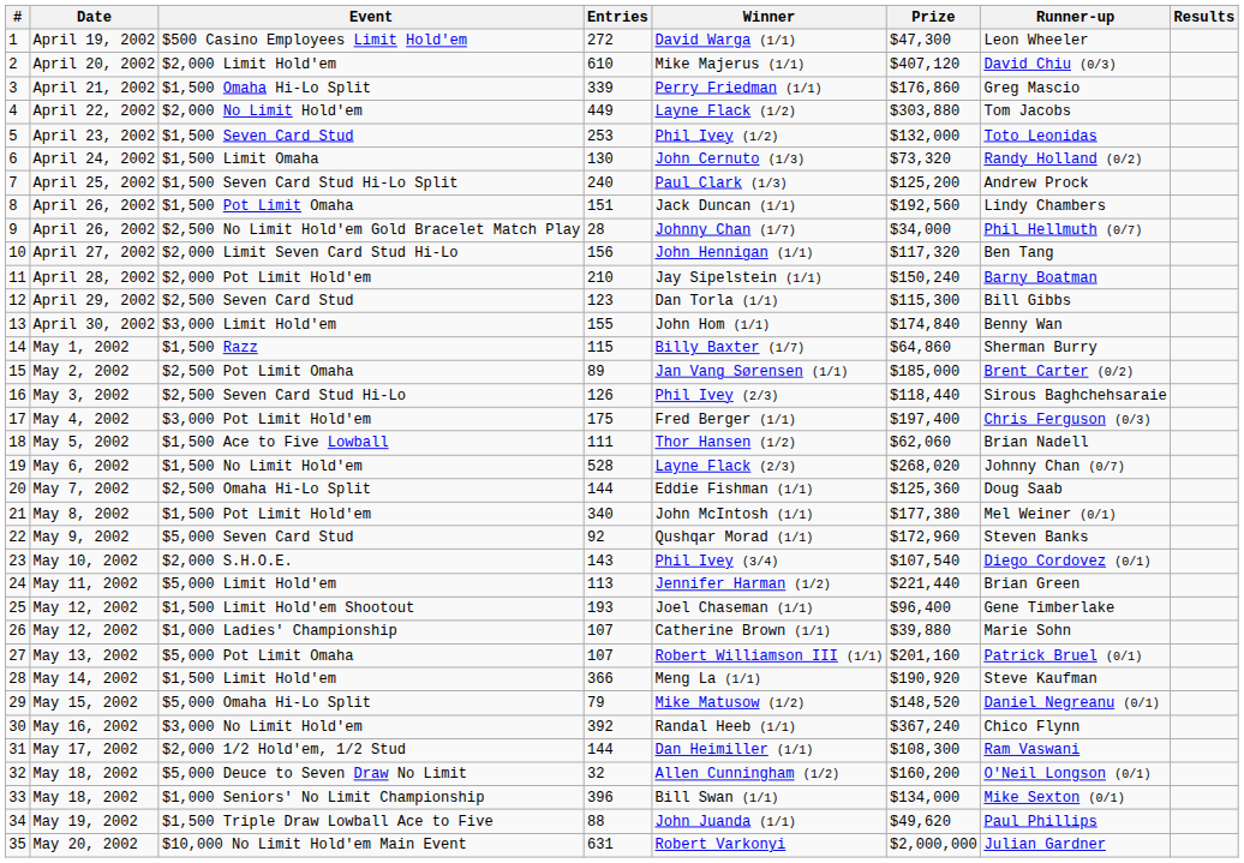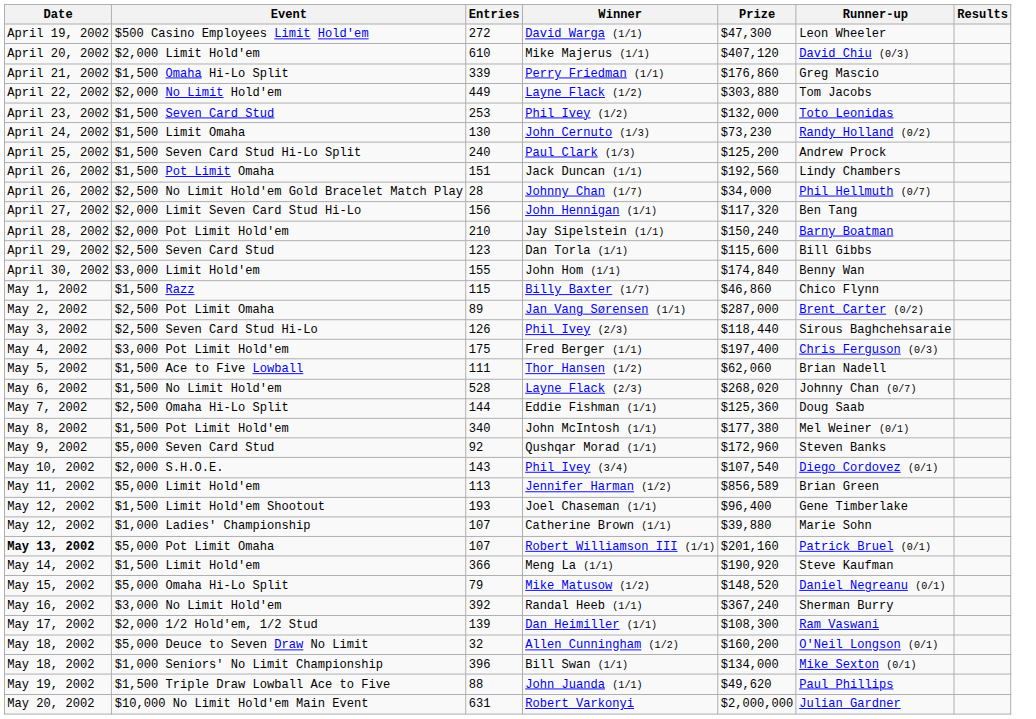 <table class="wikitable sortable">
 <tr>
-<th>#</th>
 <th>Date</th>
 <th bgcolor="#FFEBAD">Event</th>
 <th>Entries</th>
 <th bgcolor="#FFEBAD">Winner</th>
 <th bgcolor="#FFEBAD">Prize</th>
 <th bgcolor="#FFEBAD">Runner-up</th>
 <th>Results</th>
 </tr>
 <tr>
-<td>1</td>
 <td>April 19, 2002</td>
 <td>$500 Casino Employees <a href='#'>Limit</a> <a href='#'>Hold'em</a></td>
 <td>272</td>
 <td><a href='#'>David Warga</a> <small>(1/1)</small></td>
 <td>$47,300</td>
 <td>Leon Wheeler</td>
 <td></td>
 </tr>
 <tr>
-<td>2</td>
 <td>April 20, 2002</td>
 <td>$2,000 Limit Hold'em</td>
 <td>610</td>
 <td>Mike Majerus <small>(1/1)</small></td>
 <td>$407,120</td>
 <td><a href='#'>David Chiu</a> <small>(0/3)</small></td>
 <td></td>
 </tr>
 <tr>
-<td>3</td>
 <td>April 21, 2002</td>
 <td>$1,500 <a href='#'>Omaha</a> Hi-Lo Split</td>
 <td>339</td>
 <td><a href='#'>Perry Friedman</a> <small>(1/1)</small></td>
 <td>$176,860</td>
 <td>Greg Mascio</td>
 <td></td>
 </tr>
 <tr>
-<td>4</td>
 <td>April 22, 2002</td>
 <td>$2,000 <a href='#'>No Limit</a> Hold'em</td>
 <td>449</td>
 <td><a href='#'>Layne Flack</a> <small>(1/2)</small></td>
 <td>$303,880</td>
 <td>Tom Jacobs</td>
 <td></td>
 </tr>
 <tr>
-<td>5</td>
 <td>April 23, 2002</td>
 <td>$1,500 <a href='#'>Seven Card Stud</a></td>
 <td>253</td>
 <td><a href='#'>Phil Ivey</a> <small>(1/2)</small></td>
 <td>$132,000</td>
 <td><a href='#'>Toto Leonidas</a></td>
 <td></td>
 </tr>
 <tr>
-<td>6</td>
 <td>April 24, 2002</td>
 <td>$1,500 Limit Omaha</td>
 <td>130</td>
 <td><a href='#'>John Cernuto</a> <small>(1/3)</small></td>
-<td>$73,320</td>
+<td>$73,230</td>
 <td><a href='#'>Randy Holland</a> <small>(0/2)</small></td>
 <td></td>
 </tr>
 <tr>
-<td>7</td>
 <td>April 25, 2002</td>
 <td>$1,500 Seven Card Stud Hi-Lo Split</td>
 <td>240</td>
 <td><a href='#'>Paul Clark</a> <small>(1/3)</small></td>
 <td>$125,200</td>
 <td>Andrew Prock</td>
 <td></td>
 </tr>
 <tr>
-<td>8</td>
 <td>April 26, 2002</td>
 <td>$1,500 <a href='#'>Pot Limit</a> Omaha</td>
 <td>151</td>
 <td>Jack Duncan <small>(1/1)</small></td>
 <td>$192,560</td>
 <td>Lindy Chambers</td>
 <td></td>
 </tr>
 <tr>
-<td>9</td>
 <td>April 26, 2002</td>
 <td>$2,500 No Limit Hold'em Gold Bracelet Match Play</td>
 <td>28</td>
 <td><a href='#'>Johnny Chan</a> <small>(1/7)</small></td>
 <td>$34,000</td>
 <td><a href='#'>Phil Hellmuth</a> <small>(0/7)</small></td>
 <td></td>
 </tr>
 <tr>
-<td>10</td>
 <td>April 27, 2002</td>
 <td>$2,000 Limit Seven Card Stud Hi-Lo</td>
 <td>156</td>
 <td><a href='#'>John Hennigan</a> <small>(1/1)</small></td>
 <td>$117,320</td>
 <td>Ben Tang</td>
 <td></td>
 </tr>
 <tr>
-<td>11</td>
 <td>April 28, 2002</td>
 <td>$2,000 Pot Limit Hold'em</td>
 <td>210</td>
 <td>Jay Sipelstein <small>(1/1)</small></td>
 <td>$150,240</td>
 <td><a href='#'>Barny Boatman</a></td>
 <td></td>
 </tr>
 <tr>
-<td>12</td>
 <td>April 29, 2002</td>
 <td>$2,500 Seven Card Stud</td>
 <td>123</td>
 <td>Dan Torla <small>(1/1)</small></td>
-<td>$115,300</td>
+<td>$115,600</td>
 <td>Bill Gibbs</td>
 <td></td>
 </tr>
 <tr>
-<td>13</td>
 <td>April 30, 2002</td>
 <td>$3,000 Limit Hold'em</td>
 <td>155</td>
 <td>John Hom <small>(1/1)</small></td>
 <td>$174,840</td>
 <td>Benny Wan</td>
 <td></td>
 </tr>
 <tr>
-<td>14</td>
 <td>May 1, 2002</td>
 <td>$1,500 <a href='#'>Razz</a></td>
 <td>115</td>
 <td><a href='#'>Billy Baxter</a> <small>(1/7)</small></td>
-<td>$64,860</td>
-<td>Sherman Burry</td>
+<td>$46,860</td>
+<td>Chico Flynn</td>
 <td></td>
 </tr>
 <tr>
-<td>15</td>
 <td>May 2, 2002</td>
 <td>$2,500 Pot Limit Omaha</td>
 <td>89</td>
 <td><a href='#'>Jan Vang Sørensen</a> <small>(1/1)</small></td>
-<td>$185,000</td>
+<td>$287,000</td>
 <td><a href='#'>Brent Carter</a> <small>(0/2)</small></td>
 <td></td>
 </tr>
 <tr>
-<td>16</td>
 <td>May 3, 2002</td>
 <td>$2,500 Seven Card Stud Hi-Lo</td>
 <td>126</td>
 <td><a href='#'>Phil Ivey</a> <small>(2/3)</small></td>
 <td>$118,440</td>
 <td>Sirous Baghchehsaraie</td>
 <td></td>
 </tr>
 <tr>
-<td>17</td>
 <td>May 4, 2002</td>
 <td>$3,000 Pot Limit Hold'em</td>
 <td>175</td>
 <td>Fred Berger <small>(1/1)</small></td>
 <td>$197,400</td>
 <td><a href='#'>Chris Ferguson</a> <small>(0/3)</small></td>
 <td></td>
 </tr>
 <tr>
-<td>18</td>
 <td>May 5, 2002</td>
 <td>$1,500 Ace to Five <a href='#'>Lowball</a></td>
 <td>111</td>
 <td><a href='#'>Thor Hansen</a> <small>(1/2)</small></td>
 <td>$62,060</td>
 <td>Brian Nadell</td>
 <td></td>
 </tr>
 <tr>
-<td>19</td>
 <td>May 6, 2002</td>
 <td>$1,500 No Limit Hold'em</td>
 <td>528</td>
 <td><a href='#'>Layne Flack</a> <small>(2/3)</small></td>
 <td>$268,020</td>
 <td>Johnny Chan <small>(0/7)</small></td>
 <td></td>
 </tr>
 <tr>
-<td>20</td>
 <td>May 7, 2002</td>
 <td>$2,500 Omaha Hi-Lo Split</td>
 <td>144</td>
 <td>Eddie Fishman <small>(1/1)</small></td>
 <td>$125,360</td>
 <td>Doug Saab</td>
 <td></td>
 </tr>
 <tr>
-<td>21</td>
 <td>May 8, 2002</td>
 <td>$1,500 Pot Limit Hold'em</td>
 <td>340</td>
 <td>John McIntosh <small>(1/1)</small></td>
 <td>$177,380</td>
 <td>Mel Weiner <small>(0/1)</small></td>
 <td></td>
 </tr>
 <tr>
-<td>22</td>
 <td>May 9, 2002</td>
 <td>$5,000 Seven Card Stud</td>
 <td>92</td>
 <td>Qushqar Morad <small>(1/1)</small></td>
 <td>$172,960</td>
 <td>Steven Banks</td>
 <td></td>
 </tr>
 <tr>
-<td>23</td>
 <td>May 10, 2002</td>
 <td>$2,000 S.H.O.E.</td>
 <td>143</td>
 <td><a href='#'>Phil Ivey</a> <small>(3/4)</small></td>
 <td>$107,540</td>
 <td><a href='#'>Diego Cordovez</a> <small>(0/1)</small></td>
 <td></td>
 </tr>
 <tr>
-<td>24</td>
 <td>May 11, 2002</td>
 <td>$5,000 Limit Hold'em</td>
 <td>113</td>
 <td><a href='#'>Jennifer Harman</a> <small>(1/2)</small></td>
-<td>$221,440</td>
+<td>$856,589</td>
 <td>Brian Green</td>
 <td></td>
 </tr>
 <tr>
-<td>25</td>
 <td>May 12, 2002</td>
 <td>$1,500 Limit Hold'em Shootout</td>
 <td>193</td>
 <td>Joel Chaseman <small>(1/1)</small></td>
 <td>$96,400</td>
 <td>Gene Timberlake</td>
 <td></td>
 </tr>
 <tr>
-<td>26</td>
 <td>May 12, 2002</td>
 <td>$1,000 Ladies' Championship</td>
 <td>107</td>
 <td>Catherine Brown <small>(1/1)</small></td>
 <td>$39,880</td>
 <td>Marie Sohn</td>
 <td></td>
 </tr>
 <tr>
-<td>27</td>
-<td>May 13, 2002</td>
+<td><strong>May 13, 2002</strong></td>
 <td>$5,000 Pot Limit Omaha</td>
 <td>107</td>
 <td><a href='#'>Robert Williamson III</a> <small>(1/1)</small></td>
 <td>$201,160</td>
 <td><a href='#'>Patrick Bruel</a> <small>(0/1)</small></td>
 <td></td>
 </tr>
 <tr>
-<td>28</td>
 <td>May 14, 2002</td>
 <td>$1,500 Limit Hold'em</td>
 <td>366</td>
 <td>Meng La <small>(1/1)</small></td>
 <td>$190,920</td>
 <td>Steve Kaufman</td>
 <td></td>
 </tr>
 <tr>
-<td>29</td>
 <td>May 15, 2002</td>
 <td>$5,000 Omaha Hi-Lo Split</td>
 <td>79</td>
 <td><a href='#'>Mike Matusow</a> <small>(1/2)</small></td>
 <td>$148,520</td>
 <td><a href='#'>Daniel Negreanu</a> <small>(0/1)</small></td>
 <td></td>
 </tr>
 <tr>
-<td>30</td>
 <td>May 16, 2002</td>
 <td>$3,000 No Limit Hold'em</td>
 <td>392</td>
 <td>Randal Heeb <small>(1/1)</small></td>
 <td>$367,240</td>
-<td>Chico Flynn</td>
+<td>Sherman Burry</td>
 <td></td>
 </tr>
 <tr>
-<td>31</td>
 <td>May 17, 2002</td>
 <td>$2,000 1/2 Hold'em, 1/2 Stud</td>
-<td>144</td>
+<td>139</td>
 <td><a href='#'>Dan Heimiller</a> <small>(1/1)</small></td>
 <td>$108,300</td>
 <td><a href='#'>Ram Vaswani</a></td>
 <td></td>
 </tr>
 <tr>
-<td>32</td>
 <td>May 18, 2002</td>
 <td>$5,000 Deuce to Seven <a href='#'>Draw</a> No Limit</td>
 <td>32</td>
 <td><a href='#'>Allen Cunningham</a> <small>(1/2)</small></td>
 <td>$160,200</td>
 <td><a href='#'>O'Neil Longson</a> <small>(0/1)</small></td>
 <td></td>
 </tr>
 <tr>
-<td>33</td>
 <td>May 18, 2002</td>
 <td>$1,000 Seniors' No Limit Championship</td>
 <td>396</td>
 <td>Bill Swan <small>(1/1)</small></td>
 <td>$134,000</td>
 <td><a href='#'>Mike Sexton</a> <small>(0/1)</small></td>
 <td></td>
 </tr>
 <tr>
-<td>34</td>
 <td>May 19, 2002</td>
 <td>$1,500 Triple Draw Lowball Ace to Five</td>
 <td>88</td>
 <td><a href='#'>John Juanda</a> <small>(1/1)</small></td>
 <td>$49,620</td>
 <td><a href='#'>Paul Phillips</a></td>
 <td></td>
 </tr>
 <tr>
-<td>35</td>
 <td>May 20, 2002</td>
 <td>$10,000 No Limit Hold'em Main Event</td>
 <td>631</td>
 <td><a href='#'>Robert Varkonyi</a></td>
 <td>$2,000,000</td>
 <td><a href='#'>Julian Gardner</a></td>
 <td></td>
 </tr>
 </table>
